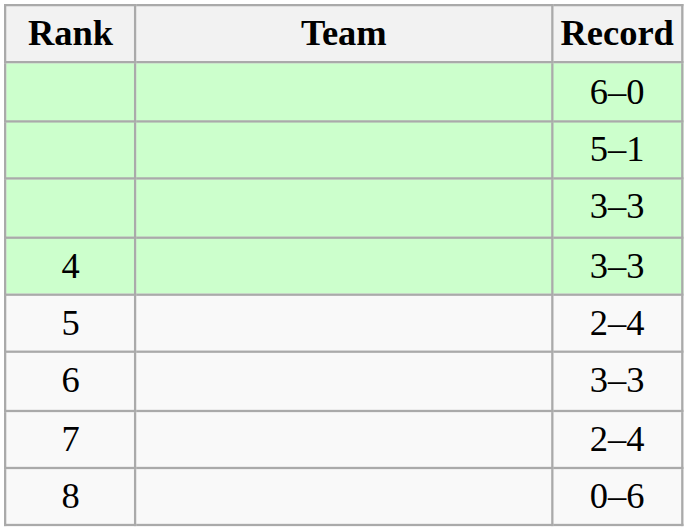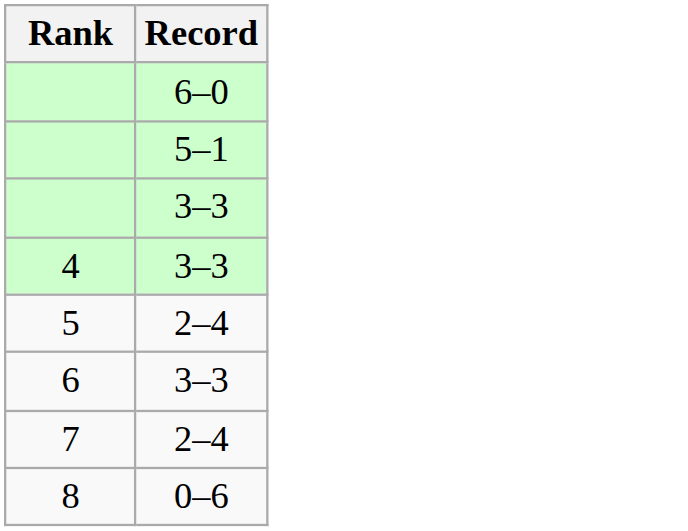 <table class="wikitable" style="text-align: center">
 <tr>
 <th width=50>Rank</th>
-<th width=175>Team</th>
 <th width=50>Record</th>
 </tr>
 <tr bgcolor=#ccffcc>
 <td></td>
-<td align=left></td>
 <td>6–0</td>
 </tr>
 <tr bgcolor=#ccffcc>
 <td></td>
-<td align=left></td>
 <td>5–1</td>
 </tr>
 <tr bgcolor=#ccffcc>
 <td></td>
-<td align=left></td>
 <td>3–3</td>
 </tr>
 <tr bgcolor=#ccffcc>
 <td>4</td>
-<td align=left></td>
 <td>3–3</td>
 </tr>
 <tr>
 <td>5</td>
-<td align=left></td>
 <td>2–4</td>
 </tr>
 <tr>
 <td>6</td>
-<td align=left></td>
 <td>3–3</td>
 </tr>
 <tr>
 <td>7</td>
-<td align=left></td>
 <td>2–4</td>
 </tr>
 <tr>
 <td>8</td>
-<td align=left></td>
 <td>0–6</td>
 </tr>
 </table>
